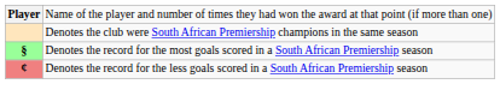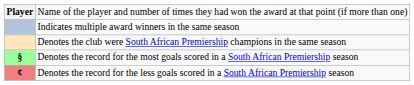 <table class="wikitable plainrowheaders">
 <tr>
 <th scope="row"><strong>Player </strong></th>
 <td>Name of the player and number of times they had won the award at that point (if more than one)</td>
+</tr>
+<tr>
+<th scope="row" style="text-align:center; background:#B0C4DE"></th>
+<td>Indicates multiple award winners in the same season</td>
 </tr>
 <tr>
 <th scope="row" style="text-align:center; background:#FFE6BD"></th>
 <td>Denotes the club were <a href='#'>South African Premiership</a> champions in the same season</td>
 </tr>
 <tr>
 <th scope="row" style="text-align:center; background:#9F9">§</th>
 <td>Denotes the record for the most goals scored in a <a href='#'>South African Premiership</a> season</td>
 </tr>
 <tr>
 <th scope="row" style="text-align:center; background:#F08080">¢</th>
 <td>Denotes the record for the less goals scored in a <a href='#'>South African Premiership</a> season</td>
 </tr>
 </table>
